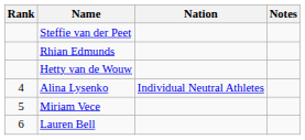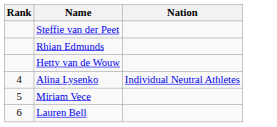 <table class="wikitable sortable" style="text-align:center">
 <tr>
 <th>Rank</th>
 <th>Name</th>
 <th>Nation</th>
-<th>Notes</th>
 </tr>
 <tr>
 <td></td>
 <td align=left><a href='#'>Steffie van der Peet</a></td>
 <td align=left></td>
-<td></td>
 </tr>
 <tr>
 <td></td>
 <td align=left><a href='#'>Rhian Edmunds</a></td>
 <td align=left></td>
-<td></td>
 </tr>
 <tr>
 <td></td>
 <td align=left><a href='#'>Hetty van de Wouw</a></td>
 <td align=left></td>
-<td></td>
 </tr>
 <tr>
 <td>4</td>
 <td align=left><a href='#'>Alina Lysenko</a></td>
 <td align=left><a href='#'>Individual Neutral Athletes</a></td>
-<td></td>
 </tr>
 <tr>
 <td>5</td>
 <td align=left><a href='#'>Miriam Vece</a></td>
 <td align=left></td>
-<td></td>
 </tr>
 <tr>
 <td>6</td>
 <td align=left><a href='#'>Lauren Bell</a></td>
 <td align=left></td>
-<td></td>
 </tr>
 </table>
